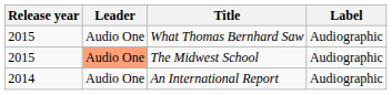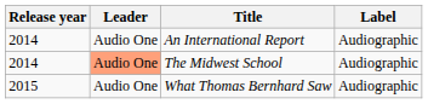 <table class="wikitable sortable">
 <tr>
 <th>Release year</th>
 <th>Leader</th>
 <th>Title</th>
 <th>Label</th>
 </tr>
 <tr>
+<td>2014</td>
+<td>Audio One</td>
+<td><em>An International Report</em></td>
+<td>Audiographic</td>
+</tr>
+<tr>
+<td>2014</td>
+<td style="background: lightsalmon;">Audio One</td>
+<td><em>The Midwest School</em></td>
+<td>Audiographic</td>
+</tr>
+<tr>
 <td>2015</td>
 <td>Audio One</td>
 <td><em>What Thomas Bernhard Saw</em></td>
 <td>Audiographic</td>
 </tr>
-<tr>
-<td>2015</td>
-<td style="background: lightsalmon;">Audio One</td>
-<td><em>The Midwest School</em></td>
-<td>Audiographic</td>
-</tr>
-<tr>
-<td>2014</td>
-<td>Audio One</td>
-<td><em>An International Report</em></td>
-<td>Audiographic</td>
-</tr>
 </table>
